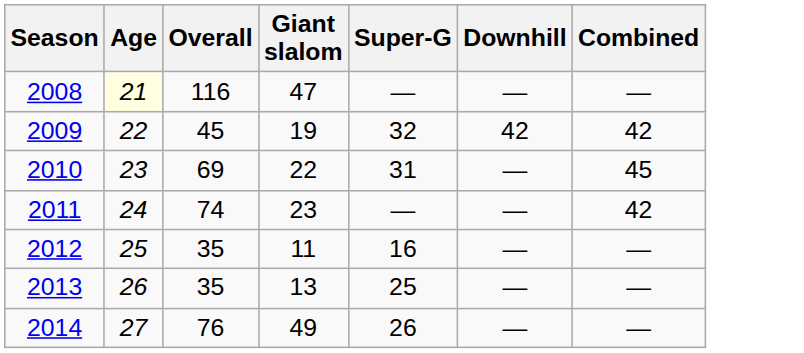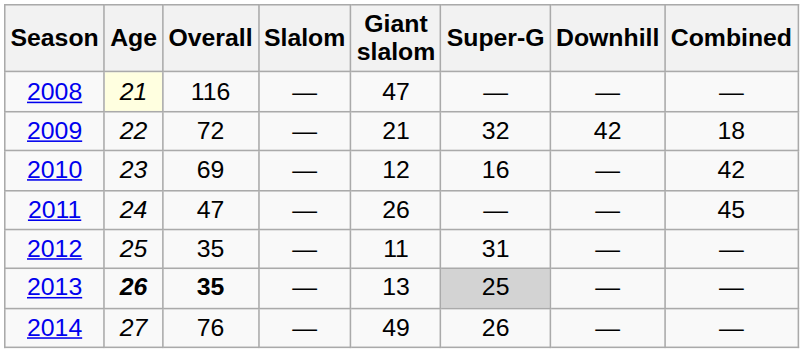 <table class=wikitable style="text-align:center">
 <tr>
 <th>Season</th>
 <th>Age</th>
 <th>Overall</th>
+<th>Slalom</th>
 <th>Giant<br>slalom</th>
 <th>Super-G</th>
 <th>Downhill</th>
 <th>Combined</th>
 </tr>
 <tr>
 <td><a href='#'>2008</a></td>
 <td style="background: lightyellow;"><em>21</em></td>
 <td>116</td>
+<td>—</td>
 <td>47</td>
 <td>—</td>
 <td>—</td>
 <td>—</td>
 </tr>
 <tr>
 <td><a href='#'>2009</a></td>
 <td><em>22</em></td>
-<td>45</td>
-<td>19</td>
+<td>72</td>
+<td>—</td>
+<td>21</td>
 <td>32</td>
 <td>42</td>
-<td>42</td>
+<td>18</td>
 </tr>
 <tr>
 <td><a href='#'>2010</a></td>
 <td><em>23</em></td>
 <td>69</td>
-<td>22</td>
-<td>31</td>
 <td>—</td>
-<td>45</td>
+<td>12</td>
+<td>16</td>
+<td>—</td>
+<td>42</td>
 </tr>
 <tr>
 <td><a href='#'>2011</a></td>
 <td><em>24</em></td>
-<td>74</td>
-<td>23</td>
+<td>47</td>
+<td>—</td>
+<td>26</td>
 <td>—</td>
 <td>—</td>
-<td>42</td>
+<td>45</td>
 </tr>
 <tr>
 <td><a href='#'>2012</a></td>
 <td><em>25</em></td>
 <td>35</td>
+<td>—</td>
 <td>11</td>
-<td>16</td>
+<td>31</td>
 <td>—</td>
 <td>—</td>
 </tr>
 <tr>
 <td><a href='#'>2013</a></td>
-<td><em>26</em></td>
-<td>35</td>
+<td><strong><em>26</em></strong></td>
+<td><strong>35</strong></td>
+<td>—</td>
 <td>13</td>
-<td>25</td>
+<td style="background: lightgrey;">25</td>
 <td>—</td>
 <td>—</td>
 </tr>
 <tr>
 <td><a href='#'>2014</a></td>
 <td><em>27</em></td>
 <td>76</td>
+<td>—</td>
 <td>49</td>
 <td>26</td>
 <td>—</td>
 <td>—</td>
 </tr>
 </table>
